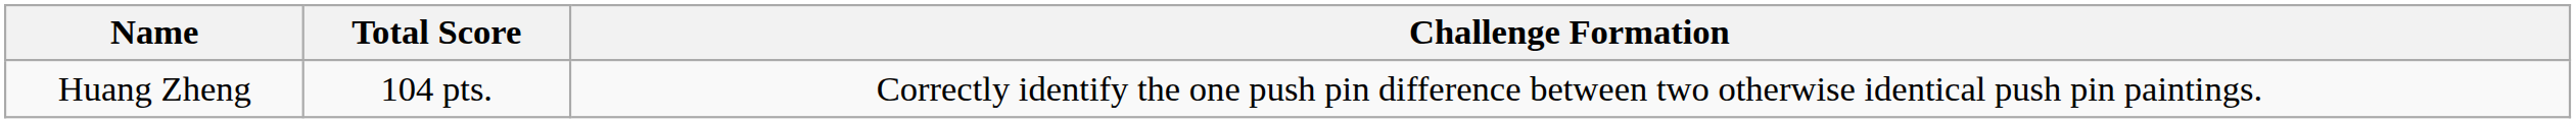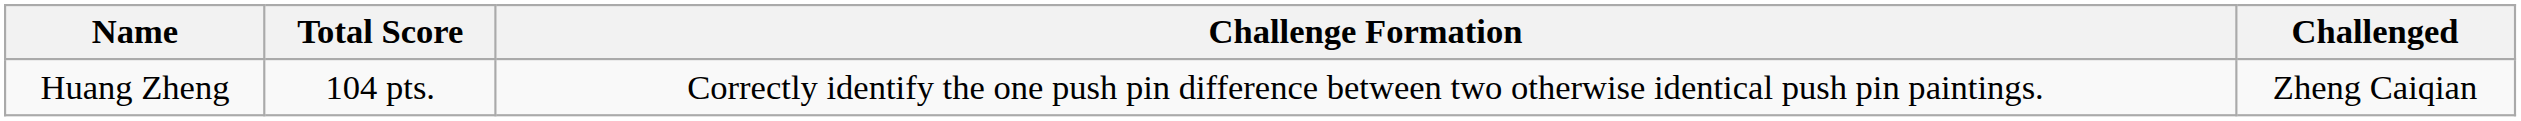 <table class="wikitable" style="width:92%; text-align:center">
 <tr>
 <th>Name</th>
 <th>Total Score</th>
 <th>Challenge Formation</th>
+<th>Challenged</th>
 </tr>
 <tr>
 <td>Huang Zheng</td>
 <td>104 pts.</td>
 <td>Correctly identify the one push pin difference between two otherwise identical push pin paintings.</td>
+<td>Zheng Caiqian</td>
 </tr>
 </table>
